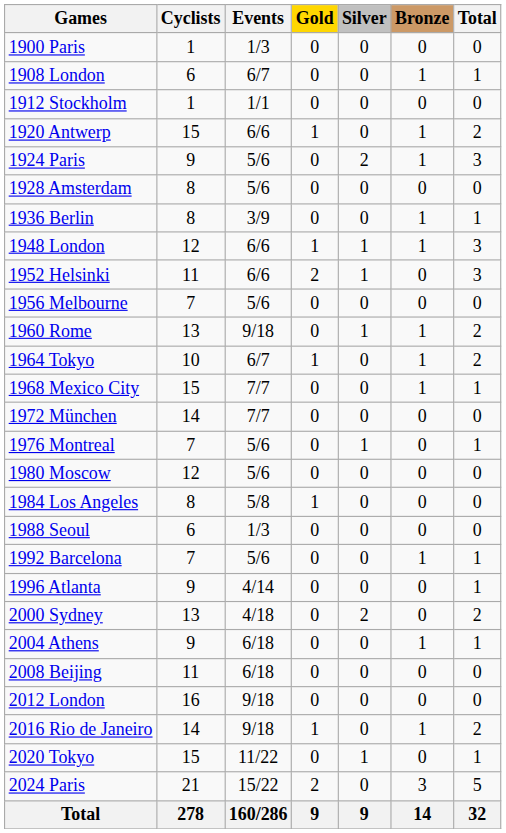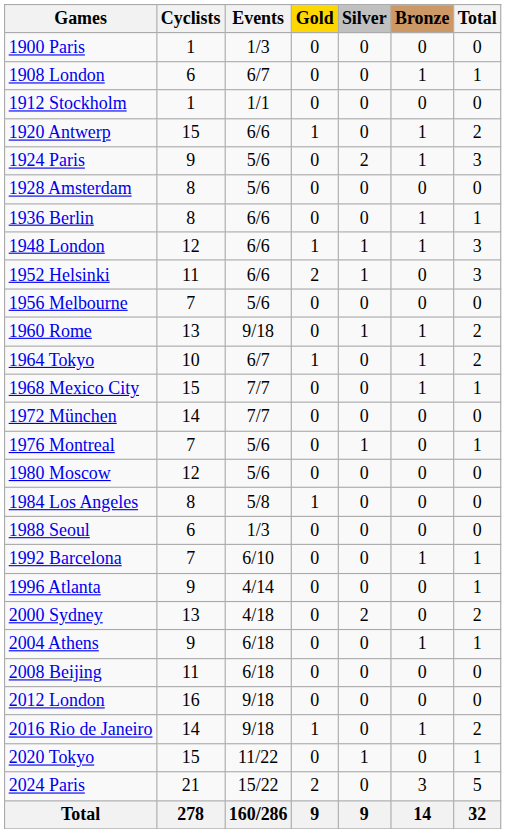 <table class="wikitable sortable" style="text-align:center">
 <tr>
 <th>Games</th>
 <th>Cyclists</th>
 <th>Events</th>
 <th style="background-color:gold;">Gold</th>
 <th style="background-color:silver;">Silver</th>
 <th style="background-color:#c96;">Bronze</th>
 <th>Total</th>
 </tr>
 <tr>
 <td align=left><a href='#'>1900 Paris</a></td>
 <td>1</td>
 <td>1/3</td>
 <td>0</td>
 <td>0</td>
 <td>0</td>
 <td>0</td>
 </tr>
 <tr>
 <td align=left><a href='#'>1908 London</a></td>
 <td>6</td>
 <td>6/7</td>
 <td>0</td>
 <td>0</td>
 <td>1</td>
 <td>1</td>
 </tr>
 <tr>
 <td align=left><a href='#'>1912 Stockholm</a></td>
 <td>1</td>
 <td>1/1</td>
 <td>0</td>
 <td>0</td>
 <td>0</td>
 <td>0</td>
 </tr>
 <tr>
 <td align=left><a href='#'>1920 Antwerp</a></td>
 <td>15</td>
 <td>6/6</td>
 <td>1</td>
 <td>0</td>
 <td>1</td>
 <td>2</td>
 </tr>
 <tr>
 <td align=left><a href='#'>1924 Paris</a></td>
 <td>9</td>
 <td>5/6</td>
 <td>0</td>
 <td>2</td>
 <td>1</td>
 <td>3</td>
 </tr>
 <tr>
 <td align=left><a href='#'>1928 Amsterdam</a></td>
 <td>8</td>
 <td>5/6</td>
 <td>0</td>
 <td>0</td>
 <td>0</td>
 <td>0</td>
 </tr>
 <tr>
 <td align=left><a href='#'>1936 Berlin</a></td>
 <td>8</td>
-<td>3/9</td>
+<td>6/6</td>
 <td>0</td>
 <td>0</td>
 <td>1</td>
 <td>1</td>
 </tr>
 <tr>
 <td align=left><a href='#'>1948 London</a></td>
 <td>12</td>
 <td>6/6</td>
 <td>1</td>
 <td>1</td>
 <td>1</td>
 <td>3</td>
 </tr>
 <tr>
 <td align=left><a href='#'>1952 Helsinki</a></td>
 <td>11</td>
 <td>6/6</td>
 <td>2</td>
 <td>1</td>
 <td>0</td>
 <td>3</td>
 </tr>
 <tr>
 <td align=left><a href='#'>1956 Melbourne</a></td>
 <td>7</td>
 <td>5/6</td>
 <td>0</td>
 <td>0</td>
 <td>0</td>
 <td>0</td>
 </tr>
 <tr>
 <td align=left><a href='#'>1960 Rome</a></td>
 <td>13</td>
 <td>9/18</td>
 <td>0</td>
 <td>1</td>
 <td>1</td>
 <td>2</td>
 </tr>
 <tr>
 <td align=left><a href='#'>1964 Tokyo</a></td>
 <td>10</td>
 <td>6/7</td>
 <td>1</td>
 <td>0</td>
 <td>1</td>
 <td>2</td>
 </tr>
 <tr>
 <td align=left><a href='#'>1968 Mexico City</a></td>
 <td>15</td>
 <td>7/7</td>
 <td>0</td>
 <td>0</td>
 <td>1</td>
 <td>1</td>
 </tr>
 <tr>
 <td align=left><a href='#'>1972 München</a></td>
 <td>14</td>
 <td>7/7</td>
 <td>0</td>
 <td>0</td>
 <td>0</td>
 <td>0</td>
 </tr>
 <tr>
 <td align=left><a href='#'>1976 Montreal</a></td>
 <td>7</td>
 <td>5/6</td>
 <td>0</td>
 <td>1</td>
 <td>0</td>
 <td>1</td>
 </tr>
 <tr>
 <td align=left><a href='#'>1980 Moscow</a></td>
 <td>12</td>
 <td>5/6</td>
 <td>0</td>
 <td>0</td>
 <td>0</td>
 <td>0</td>
 </tr>
 <tr>
 <td align=left><a href='#'>1984 Los Angeles</a></td>
 <td>8</td>
 <td>5/8</td>
 <td>1</td>
 <td>0</td>
 <td>0</td>
 <td>0</td>
 </tr>
 <tr>
 <td align=left><a href='#'>1988 Seoul</a></td>
 <td>6</td>
 <td>1/3</td>
 <td>0</td>
 <td>0</td>
 <td>0</td>
 <td>0</td>
 </tr>
 <tr>
 <td align=left><a href='#'>1992 Barcelona</a></td>
 <td>7</td>
-<td>5/6</td>
+<td>6/10</td>
 <td>0</td>
 <td>0</td>
 <td>1</td>
 <td>1</td>
 </tr>
 <tr>
 <td align=left><a href='#'>1996 Atlanta</a></td>
 <td>9</td>
 <td>4/14</td>
 <td>0</td>
 <td>0</td>
 <td>0</td>
 <td>1</td>
 </tr>
 <tr>
 <td align=left><a href='#'>2000 Sydney</a></td>
 <td>13</td>
 <td>4/18</td>
 <td>0</td>
 <td>2</td>
 <td>0</td>
 <td>2</td>
 </tr>
 <tr>
 <td align=left><a href='#'>2004 Athens</a></td>
 <td>9</td>
 <td>6/18</td>
 <td>0</td>
 <td>0</td>
 <td>1</td>
 <td>1</td>
 </tr>
 <tr>
 <td align=left><a href='#'>2008 Beijing</a></td>
 <td>11</td>
 <td>6/18</td>
 <td>0</td>
 <td>0</td>
 <td>0</td>
 <td>0</td>
 </tr>
 <tr>
 <td align=left><a href='#'>2012 London</a></td>
 <td>16</td>
 <td>9/18</td>
 <td>0</td>
 <td>0</td>
 <td>0</td>
 <td>0</td>
 </tr>
 <tr>
 <td align=left><a href='#'>2016 Rio de Janeiro</a></td>
 <td>14</td>
 <td>9/18</td>
 <td>1</td>
 <td>0</td>
 <td>1</td>
 <td>2</td>
 </tr>
 <tr>
 <td align=left><a href='#'>2020 Tokyo</a></td>
 <td>15</td>
 <td>11/22</td>
 <td>0</td>
 <td>1</td>
 <td>0</td>
 <td>1</td>
 </tr>
 <tr>
 <td align=left><a href='#'>2024 Paris</a></td>
 <td>21</td>
 <td>15/22</td>
 <td>2</td>
 <td>0</td>
 <td>3</td>
 <td>5</td>
 </tr>
 <tr>
 <th>Total</th>
 <th>278</th>
 <th>160/286</th>
 <th>9</th>
 <th>9</th>
 <th>14</th>
 <th>32</th>
 </tr>
 </table>
